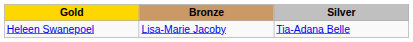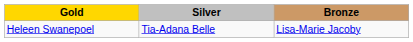 <table class="wikitable" style="text-align:left">
 <tr align="center">
 <td width=200 bgcolor=gold><strong>Gold</strong></td>
+<td width=200 bgcolor=silver><strong>Silver</strong></td>
 <td width=200 bgcolor=CC9966><strong>Bronze</strong></td>
-<td width=200 bgcolor=silver><strong>Silver</strong></td>
 </tr>
 <tr>
 <td><a href='#'>Heleen Swanepoel</a><br></td>
+<td><a href='#'>Tia-Adana Belle</a><br></td>
 <td><a href='#'>Lisa-Marie Jacoby</a><br></td>
-<td><a href='#'>Tia-Adana Belle</a><br></td>
 </tr>
 </table>
